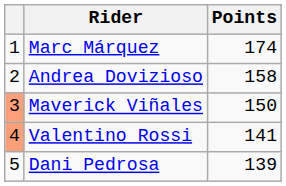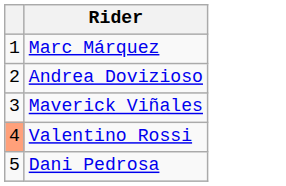 <table class="wikitable" style="font-size: 95%;">
 <tr>
 <th></th>
 <th>Rider</th>
-<th>Points</th>
 </tr>
 <tr>
 <td align=center>1</td>
 <td> <a href='#'>Marc Márquez</a></td>
-<td align=right>174</td>
 </tr>
 <tr>
 <td align=center>2</td>
 <td> <a href='#'>Andrea Dovizioso</a></td>
-<td align=right>158</td>
 </tr>
 <tr>
-<td align=center style="background: lightsalmon;">3</td>
+<td align=center>3</td>
 <td> <a href='#'>Maverick Viñales</a></td>
-<td align=right>150</td>
 </tr>
 <tr>
 <td align=center style="background: lightsalmon;">4</td>
 <td> <a href='#'>Valentino Rossi</a></td>
-<td align=right>141</td>
 </tr>
 <tr>
 <td align=center>5</td>
 <td> <a href='#'>Dani Pedrosa</a></td>
-<td align=right>139</td>
 </tr>
 </table>
